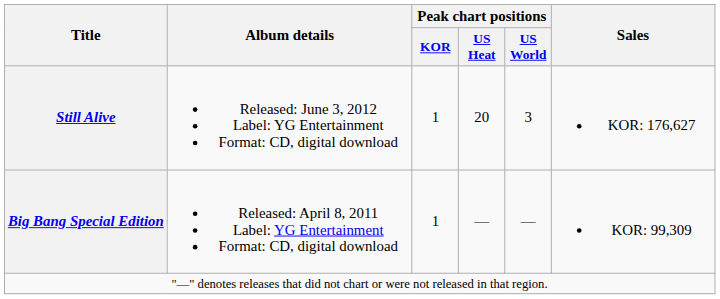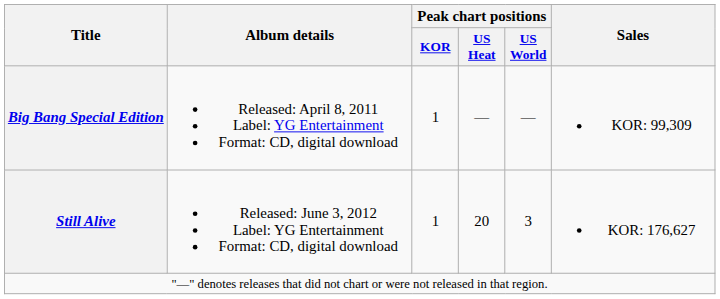 <table class="wikitable plainrowheaders" style="text-align:center;">
 <tr>
 <th scope="col" rowspan="2">Title</th>
 <th scope="col" rowspan="2" style="width:16em;">Album details</th>
 <th scope="col" colspan="3">Peak chart positions</th>
 <th scope="col" rowspan="2" style="width:10.5em;">Sales</th>
 </tr>
 <tr>
 <th scope="col" style="width:3em;font-size:90%;"><a href='#'>KOR</a><br></th>
 <th scope="col" style="width:3em;font-size:90%;"><a href='#'>US<br>Heat</a><br></th>
 <th scope="col" style="width:3em;font-size:90%;"><a href='#'>US<br>World</a><br></th>
 </tr>
 <tr>
+<th scope="row"><em><a href='#'>Big Bang Special Edition</a></em></th>
+<td><br><ul><li>Released: April 8, 2011</li><li>Label: <a href='#'>YG Entertainment</a></li><li>Format: CD, digital download</li></ul></td>
+<td>1</td>
+<td>—</td>
+<td>—</td>
+<td><br><ul><li>KOR: 99,309</li></ul></td>
+</tr>
+<tr>
 <th scope="row"><em><a href='#'>Still Alive</a></em></th>
 <td><br><ul><li>Released: June 3, 2012</li><li>Label: YG Entertainment</li><li>Format: CD, digital download</li></ul></td>
 <td>1</td>
 <td>20</td>
 <td>3</td>
 <td><br><ul><li>KOR: 176,627</li></ul></td>
 </tr>
 <tr>
-<th scope="row"><em><a href='#'>Big Bang Special Edition</a></em></th>
-<td><br><ul><li>Released: April 8, 2011</li><li>Label: <a href='#'>YG Entertainment</a></li><li>Format: CD, digital download</li></ul></td>
-<td>1</td>
-<td>—</td>
-<td>—</td>
-<td><br><ul><li>KOR: 99,309</li></ul></td>
-</tr>
-<tr>
 <td colspan="6" style="font-size:85%">"—" denotes releases that did not chart or were not released in that region.</td>
 </tr>
 </table>
